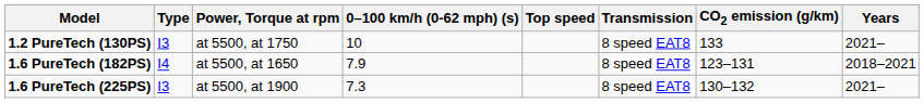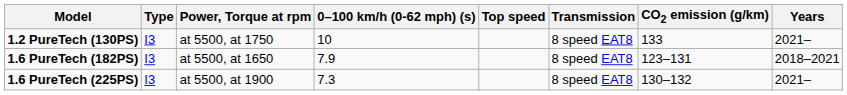 <table class="wikitable collapsible sortable" style="font-size:90%;">
 <tr>
 <th>Model</th>
 <th>Type</th>
 <th>Power, Torque at rpm</th>
 <th>0–100 km/h (0-62 mph) (s)</th>
 <th>Top speed</th>
 <th>Transmission</th>
 <th>CO<sub>2</sub> emission (g/km)</th>
 <th>Years</th>
 </tr>
 <tr>
 <td><strong>1.2 PureTech (130PS)</strong></td>
 <td> <a href='#'>I3</a></td>
 <td> at 5500,  at 1750</td>
 <td>10</td>
 <td></td>
 <td>8 speed <a href='#'>EAT8</a></td>
 <td>133</td>
 <td>2021–</td>
 </tr>
 <tr>
 <td><strong>1.6 PureTech (182PS)</strong></td>
-<td> <a href='#'>I4</a></td>
+<td> <a href='#'>I3</a></td>
 <td> at 5500,  at 1650</td>
 <td>7.9</td>
 <td></td>
 <td>8 speed <a href='#'>EAT8</a></td>
 <td>123–131</td>
 <td>2018–2021</td>
 </tr>
 <tr>
 <td><strong>1.6 PureTech (225PS)</strong></td>
 <td> <a href='#'>I3</a></td>
 <td> at 5500,  at 1900</td>
 <td>7.3</td>
 <td></td>
 <td>8 speed <a href='#'>EAT8</a></td>
 <td>130–132</td>
 <td>2021–</td>
 </tr>
 </table>
